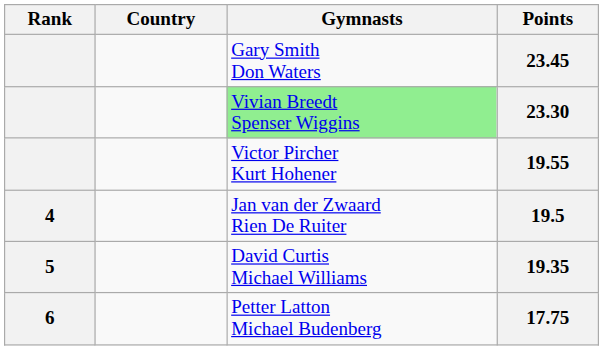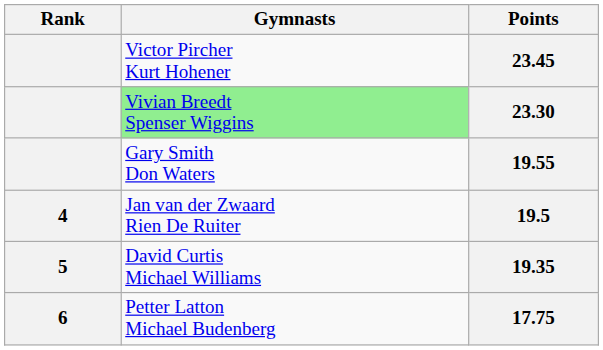 <table class="wikitable" width=500>
 <tr bgcolor="#efefef">
 <th>Rank</th>
-<th>Country</th>
 <th>Gymnasts</th>
 <th>Points</th>
 </tr>
 <tr>
 <th></th>
-<td></td>
-<td><a href='#'>Gary Smith</a> <br> <a href='#'>Don Waters</a></td>
+<td><a href='#'>Victor Pircher</a> <br> <a href='#'>Kurt Hohener</a></td>
 <th>23.45</th>
 </tr>
 <tr>
 <th></th>
-<td></td>
 <td style="background: lightgreen;"><a href='#'>Vivian Breedt</a> <br> <a href='#'>Spenser Wiggins</a></td>
 <th>23.30</th>
 </tr>
 <tr>
 <th></th>
-<td></td>
-<td><a href='#'>Victor Pircher</a> <br> <a href='#'>Kurt Hohener</a></td>
+<td><a href='#'>Gary Smith</a> <br> <a href='#'>Don Waters</a></td>
 <th>19.55</th>
 </tr>
 <tr>
 <th>4</th>
-<td></td>
 <td><a href='#'>Jan van der Zwaard</a> <br> <a href='#'>Rien De Ruiter</a></td>
 <th>19.5</th>
 </tr>
 <tr>
 <th>5</th>
-<td></td>
 <td><a href='#'>David Curtis</a> <br> <a href='#'>Michael Williams</a></td>
 <th>19.35</th>
 </tr>
 <tr>
 <th>6</th>
-<td></td>
 <td><a href='#'>Petter Latton</a> <br> <a href='#'>Michael Budenberg</a></td>
 <th>17.75</th>
 </tr>
 </table>
